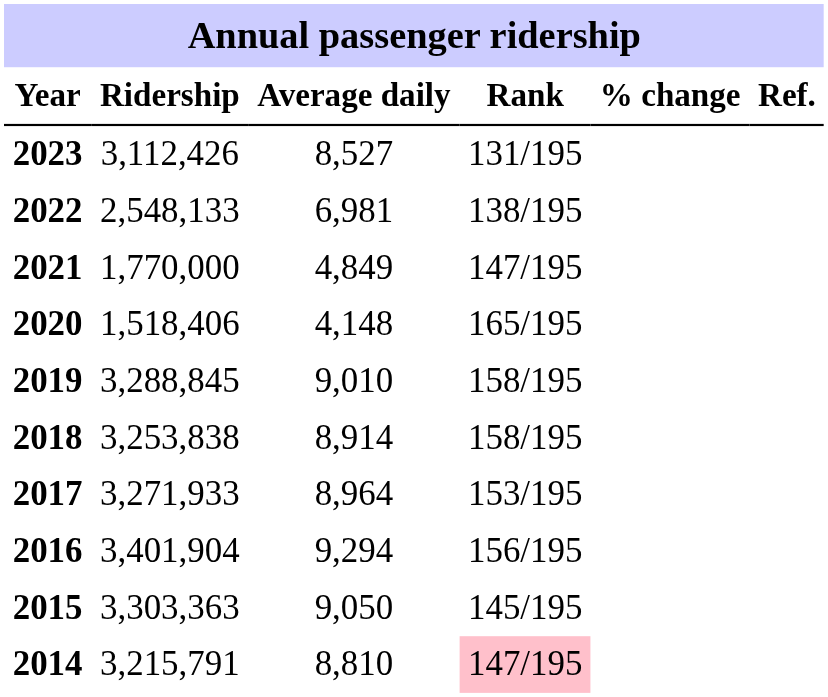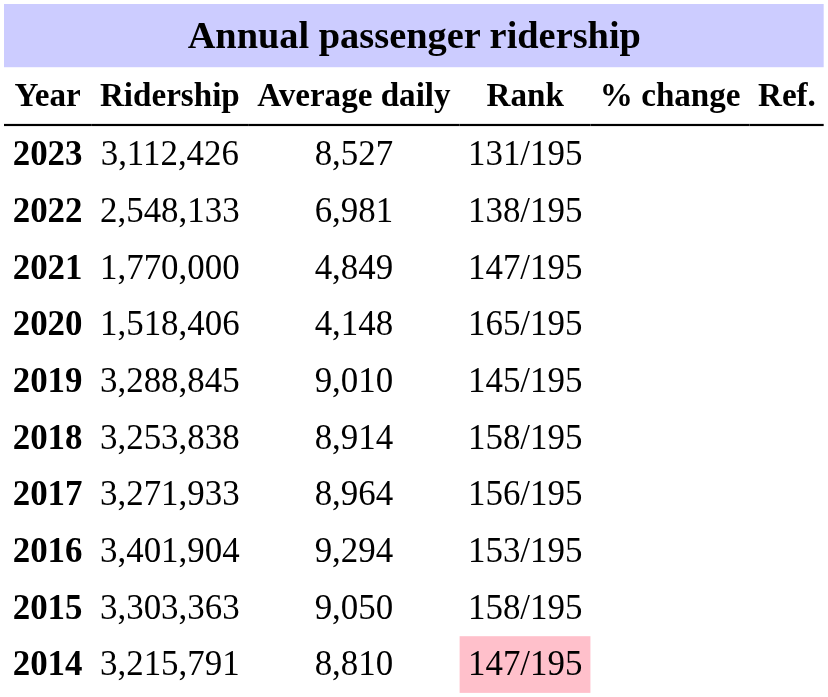 <table class="toccolours" cellpadding="4" cellspacing="0" style="text-align:right;">
 <tr>
 <th colspan="6"  style="background-color:#ccf; background-color:#ccf; font-size:110%; text-align:center;">Annual passenger ridership</th>
 </tr>
 <tr style="font-size:95%; text-align:center">
 <th style="border-bottom:1px solid black">Year</th>
 <th style="border-bottom:1px solid black">Ridership</th>
 <th style="border-bottom:1px solid black">Average daily</th>
 <th style="border-bottom:1px solid black">Rank</th>
 <th style="border-bottom:1px solid black">% change</th>
 <th style="border-bottom:1px solid black">Ref.</th>
 </tr>
 <tr style="text-align:center;">
 <td><strong>2023</strong></td>
 <td>3,112,426</td>
 <td>8,527</td>
 <td>131/195</td>
 <td></td>
 <td></td>
 </tr>
 <tr style="text-align:center;">
 <td><strong>2022</strong></td>
 <td>2,548,133</td>
 <td>6,981</td>
 <td>138/195</td>
 <td></td>
 <td></td>
 </tr>
 <tr style="text-align:center;">
 <td><strong>2021</strong></td>
 <td>1,770,000</td>
 <td>4,849</td>
 <td>147/195</td>
 <td></td>
 <td></td>
 </tr>
 <tr style="text-align:center;">
 <td><strong>2020</strong></td>
 <td>1,518,406</td>
 <td>4,148</td>
 <td>165/195</td>
 <td></td>
 <td></td>
 </tr>
 <tr style="text-align:center;">
 <td><strong>2019</strong></td>
 <td>3,288,845</td>
 <td>9,010</td>
-<td>158/195</td>
+<td>145/195</td>
 <td></td>
 <td></td>
 </tr>
 <tr style="text-align:center;">
 <td><strong>2018</strong></td>
 <td>3,253,838</td>
 <td>8,914</td>
 <td>158/195</td>
 <td></td>
 <td></td>
 </tr>
 <tr style="text-align:center;">
 <td><strong>2017</strong></td>
 <td>3,271,933</td>
 <td>8,964</td>
-<td>153/195</td>
+<td>156/195</td>
 <td></td>
 <td></td>
 </tr>
 <tr style="text-align:center;">
 <td><strong>2016</strong></td>
 <td>3,401,904</td>
 <td>9,294</td>
-<td>156/195</td>
+<td>153/195</td>
 <td></td>
 <td></td>
 </tr>
 <tr style="text-align:center;">
 <td><strong>2015</strong></td>
 <td>3,303,363</td>
 <td>9,050</td>
-<td>145/195</td>
+<td>158/195</td>
 <td></td>
 <td></td>
 </tr>
 <tr style="text-align:center;">
 <td><strong>2014</strong></td>
 <td>3,215,791</td>
 <td>8,810</td>
 <td style="background: pink;">147/195</td>
 <td></td>
 <td></td>
 </tr>
 </table>
